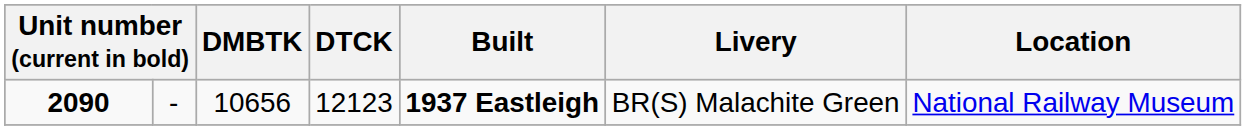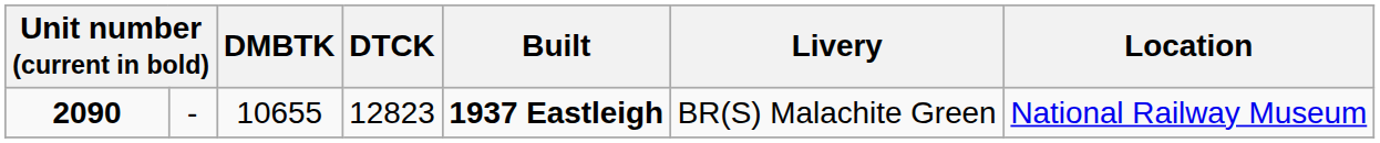 <table class="wikitable">
 <tr>
 <th colspan=2>Unit number <br><small>(current in bold)</small></th>
 <th>DMBTK</th>
 <th>DTCK</th>
 <th>Built</th>
 <th>Livery</th>
 <th>Location</th>
 </tr>
 <tr>
 <td align=center><strong>2090</strong></td>
 <td align=center>-</td>
-<td align=center>10656</td>
-<td align=center>12123</td>
+<td align=center>10655</td>
+<td align=center>12823</td>
 <td><strong>1937 Eastleigh</strong></td>
 <td>BR(S) Malachite Green</td>
 <td><a href='#'>National Railway Museum</a></td>
 </tr>
 </table>
